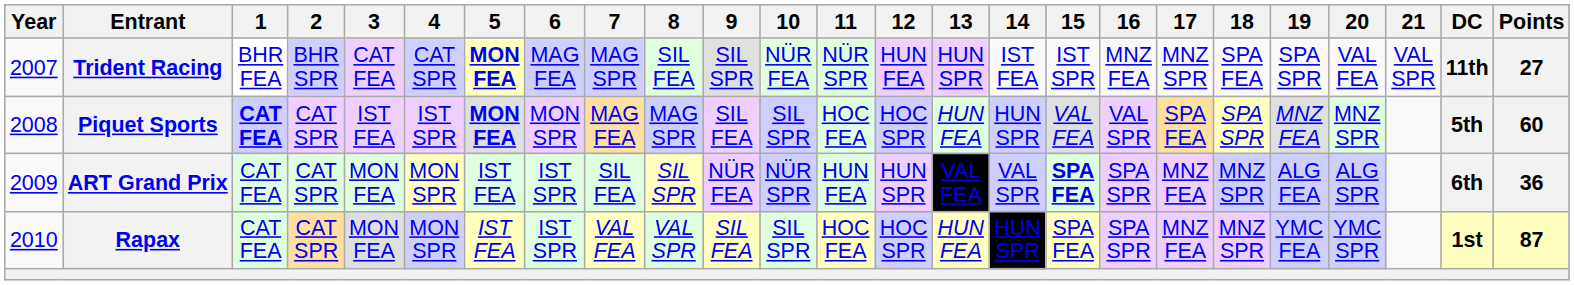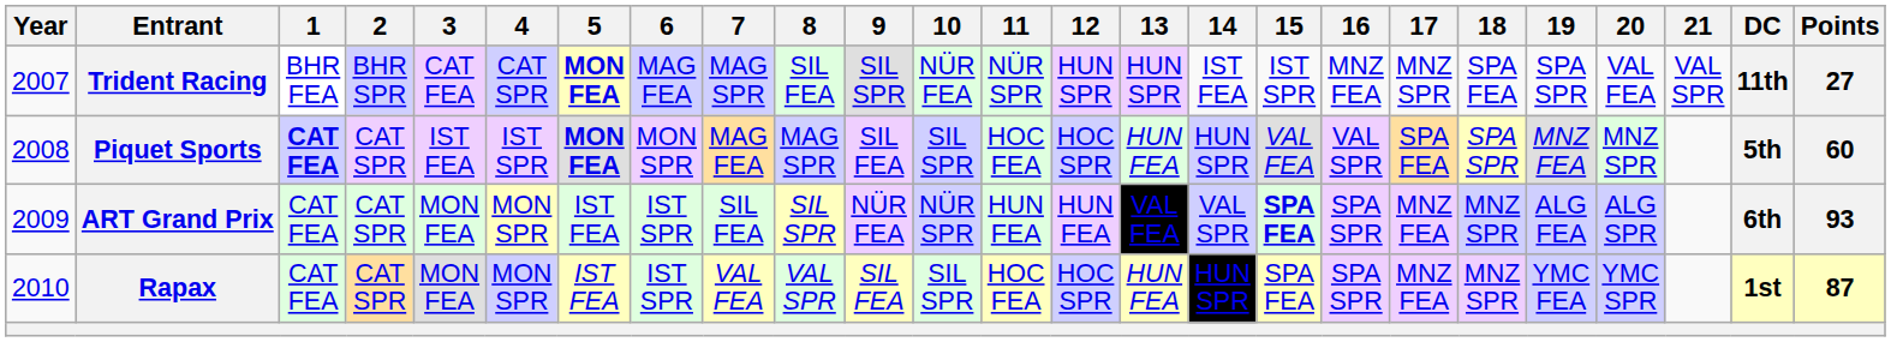 <table class="wikitable" style="text-align:center; font-size:85%">
 <tr>
 <th>Year</th>
 <th>Entrant</th>
 <th>1</th>
 <th>2</th>
 <th>3</th>
 <th>4</th>
 <th>5</th>
 <th>6</th>
 <th>7</th>
 <th>8</th>
 <th>9</th>
 <th>10</th>
 <th>11</th>
 <th>12</th>
 <th>13</th>
 <th>14</th>
 <th>15</th>
 <th>16</th>
 <th>17</th>
 <th>18</th>
 <th>19</th>
 <th>20</th>
 <th>21</th>
 <th>DC</th>
 <th>Points</th>
 </tr>
 <tr>
 <td><a href='#'>2007</a></td>
 <th nowrap><a href='#'>Trident Racing</a></th>
 <td style="background:#FFFFFF;"><a href='#'>BHR<br>FEA</a><br></td>
 <td style="background:#cfcfff;"><a href='#'>BHR<br>SPR</a><br></td>
 <td style="background:#efcfff;"><a href='#'>CAT<br>FEA</a><br></td>
 <td style="background:#cfcfff;"><a href='#'>CAT<br>SPR</a><br></td>
 <td style="background:#ffffbf;"><strong><a href='#'>MON<br>FEA</a></strong><br></td>
 <td style="background:#cfcfff;"><a href='#'>MAG<br>FEA</a><br></td>
 <td style="background:#cfcfff;"><a href='#'>MAG<br>SPR</a><br></td>
 <td style="background:#dfffdf;"><a href='#'>SIL<br>FEA</a><br></td>
 <td style="background:#dfdfdf;"><a href='#'>SIL<br>SPR</a><br></td>
 <td style="background:#dfffdf;"><a href='#'>NÜR<br>FEA</a><br></td>
 <td style="background:#dfffdf;"><a href='#'>NÜR<br>SPR</a><br></td>
-<td style="background:#efcfff;"><a href='#'>HUN<br>FEA</a><br></td>
+<td style="background:#efcfff;"><a href='#'>HUN<br>SPR</a><br></td>
 <td style="background:#efcfff;"><a href='#'>HUN<br>SPR</a><br></td>
 <td><a href='#'>IST<br>FEA</a></td>
 <td><a href='#'>IST<br>SPR</a></td>
 <td><a href='#'>MNZ<br>FEA</a></td>
 <td><a href='#'>MNZ<br>SPR</a></td>
 <td><a href='#'>SPA<br>FEA</a></td>
 <td><a href='#'>SPA<br>SPR</a></td>
 <td><a href='#'>VAL<br>FEA</a></td>
 <td><a href='#'>VAL<br>SPR</a></td>
 <th>11th</th>
 <th>27</th>
 </tr>
 <tr>
 <td><a href='#'>2008</a></td>
 <th nowrap><a href='#'>Piquet Sports</a></th>
 <td style="background:#cfcfff;"><strong><a href='#'>CAT<br>FEA</a></strong><br></td>
 <td style="background:#efcfff;"><a href='#'>CAT<br>SPR</a><br></td>
 <td style="background:#efcfff;"><a href='#'>IST<br>FEA</a><br></td>
 <td style="background:#efcfff;"><a href='#'>IST<br>SPR</a><br></td>
 <td style="background:#dfdfdf;"><strong><a href='#'>MON<br>FEA</a></strong><br></td>
 <td style="background:#efcfff;"><a href='#'>MON<br>SPR</a><br></td>
 <td style="background:#ffdf9f;"><a href='#'>MAG<br>FEA</a><br></td>
 <td style="background:#cfcfff;"><a href='#'>MAG<br>SPR</a><br></td>
 <td style="background:#efcfff;"><a href='#'>SIL<br>FEA</a><br></td>
 <td style="background:#cfcfff;"><a href='#'>SIL<br>SPR</a><br></td>
 <td style="background:#dfffdf;"><a href='#'>HOC<br>FEA</a><br></td>
 <td style="background:#cfcfff;"><a href='#'>HOC<br>SPR</a><br></td>
 <td style="background:#dfffdf;"><em><a href='#'>HUN<br>FEA</a></em><br></td>
 <td style="background:#cfcfff;"><a href='#'>HUN<br>SPR</a><br></td>
 <td style="background:#dfdfdf;"><em><a href='#'>VAL<br>FEA</a></em><br></td>
 <td style="background:#efcfff;"><a href='#'>VAL<br>SPR</a><br></td>
 <td style="background:#ffdf9f;"><a href='#'>SPA<br>FEA</a><br></td>
 <td style="background:#ffffbf;"><em><a href='#'>SPA<br>SPR</a></em><br></td>
 <td style="background:#dfdfdf;"><em><a href='#'>MNZ<br>FEA</a></em><br></td>
 <td style="background:#dfffdf;"><a href='#'>MNZ<br>SPR</a><br></td>
 <td></td>
 <th>5th</th>
 <th>60</th>
 </tr>
 <tr>
 <td><a href='#'>2009</a></td>
 <th nowrap><a href='#'>ART Grand Prix</a></th>
 <td style="background:#dfffdf;"><a href='#'>CAT<br>FEA</a><br></td>
 <td style="background:#dfffdf;"><a href='#'>CAT<br>SPR</a><br></td>
 <td style="background:#dfffdf;"><a href='#'>MON<br>FEA</a><br></td>
 <td style="background:#ffffbf;"><a href='#'>MON<br>SPR</a><br></td>
 <td style="background:#dfffdf;"><a href='#'>IST<br>FEA</a><br></td>
 <td style="background:#dfffdf;"><a href='#'>IST<br>SPR</a><br></td>
 <td style="background:#dfffdf;"><a href='#'>SIL<br>FEA</a><br></td>
 <td style="background:#ffffbf;"><em><a href='#'>SIL<br>SPR</a></em><br></td>
 <td style="background:#efcfff;"><a href='#'>NÜR<br>FEA</a><br></td>
 <td style="background:#cfcfff;"><a href='#'>NÜR<br>SPR</a><br></td>
 <td style="background:#dfffdf;"><a href='#'>HUN<br>FEA</a><br></td>
-<td style="background:#efcfff;"><a href='#'>HUN<br>SPR</a><br></td>
+<td style="background:#efcfff;"><a href='#'>HUN<br>FEA</a><br></td>
 <td style="background:#000000; color:white"><a href='#'><span>VAL<br>FEA</span></a><br></td>
 <td style="background:#cfcfff;"><a href='#'>VAL<br>SPR</a><br></td>
 <td style="background:#dfffdf;"><strong><a href='#'>SPA<br>FEA</a><br></strong></td>
 <td style="background:#efcfff;"><a href='#'>SPA<br>SPR</a><br></td>
 <td style="background:#efcfff;"><a href='#'>MNZ<br>FEA</a><br></td>
 <td style="background:#cfcfff;"><a href='#'>MNZ<br>SPR</a><br></td>
 <td style="background:#cfcfff;"><a href='#'>ALG<br>FEA</a><br></td>
 <td style="background:#cfcfff;"><a href='#'>ALG<br>SPR</a><br></td>
 <td></td>
 <th>6th</th>
-<th>36</th>
+<th>93</th>
 </tr>
 <tr>
 <td><a href='#'>2010</a></td>
 <th nowrap><a href='#'>Rapax</a></th>
 <td style="background:#dfffdf;"><a href='#'>CAT<br>FEA</a><br></td>
 <td style="background:#ffdf9f;"><a href='#'>CAT<br>SPR</a><br></td>
 <td style="background:#dfdfdf;"><a href='#'>MON<br>FEA</a><br></td>
 <td style="background:#cfcfff;"><a href='#'>MON<br>SPR</a><br></td>
 <td style="background:#ffffbf;"><em><a href='#'>IST<br>FEA</a></em><br></td>
 <td style="background:#dfffdf;"><a href='#'>IST<br>SPR</a><br></td>
 <td style="background:#ffffbf;"><em><a href='#'>VAL<br>FEA</a></em><br></td>
 <td style="background:#dfffdf;"><em><a href='#'>VAL<br>SPR</a></em><br></td>
 <td style="background:#ffffbf;"><em><a href='#'>SIL<br>FEA</a></em><br></td>
 <td style="background:#dfffdf;"><a href='#'>SIL<br>SPR</a><br></td>
 <td style="background:#ffffbf;"><a href='#'>HOC<br>FEA</a><br></td>
 <td style="background:#cfcfff;"><a href='#'>HOC<br>SPR</a><br></td>
 <td style="background:#ffffbf;"><em><a href='#'>HUN<br>FEA</a></em><br></td>
 <td style="background:#000000; color:white"><a href='#'><span>HUN<br>SPR</span></a><br></td>
 <td style="background:#ffffbf;"><a href='#'>SPA<br>FEA</a><br></td>
 <td style="background:#efcfff;"><a href='#'>SPA<br>SPR</a><br></td>
 <td style="background:#efcfff;"><a href='#'>MNZ<br>FEA</a><br></td>
 <td style="background:#efcfff;"><a href='#'>MNZ<br>SPR</a><br></td>
 <td style="background:#cfcfff;"><a href='#'>YMC<br>FEA</a><br></td>
 <td style="background:#cfcfff;"><a href='#'>YMC<br>SPR</a><br></td>
 <td></td>
 <th style="background:#ffffbf;">1st</th>
 <th style="background:#ffffbf;">87</th>
 </tr>
 <tr>
 <th colspan="25"></th>
 </tr>
 </table>
